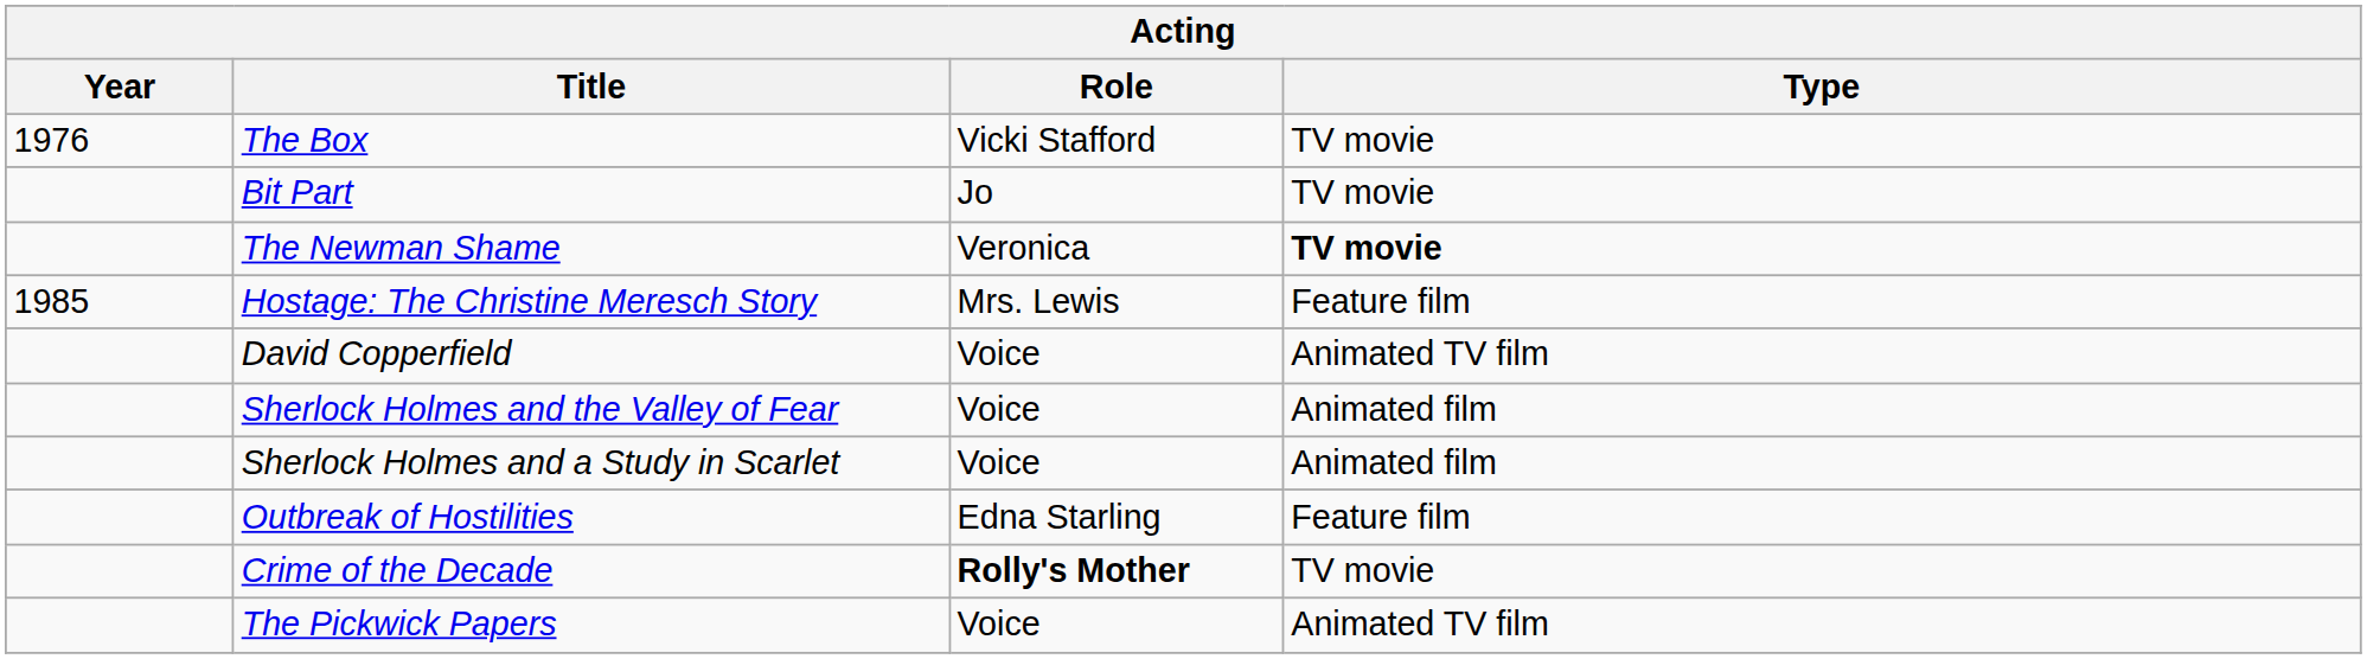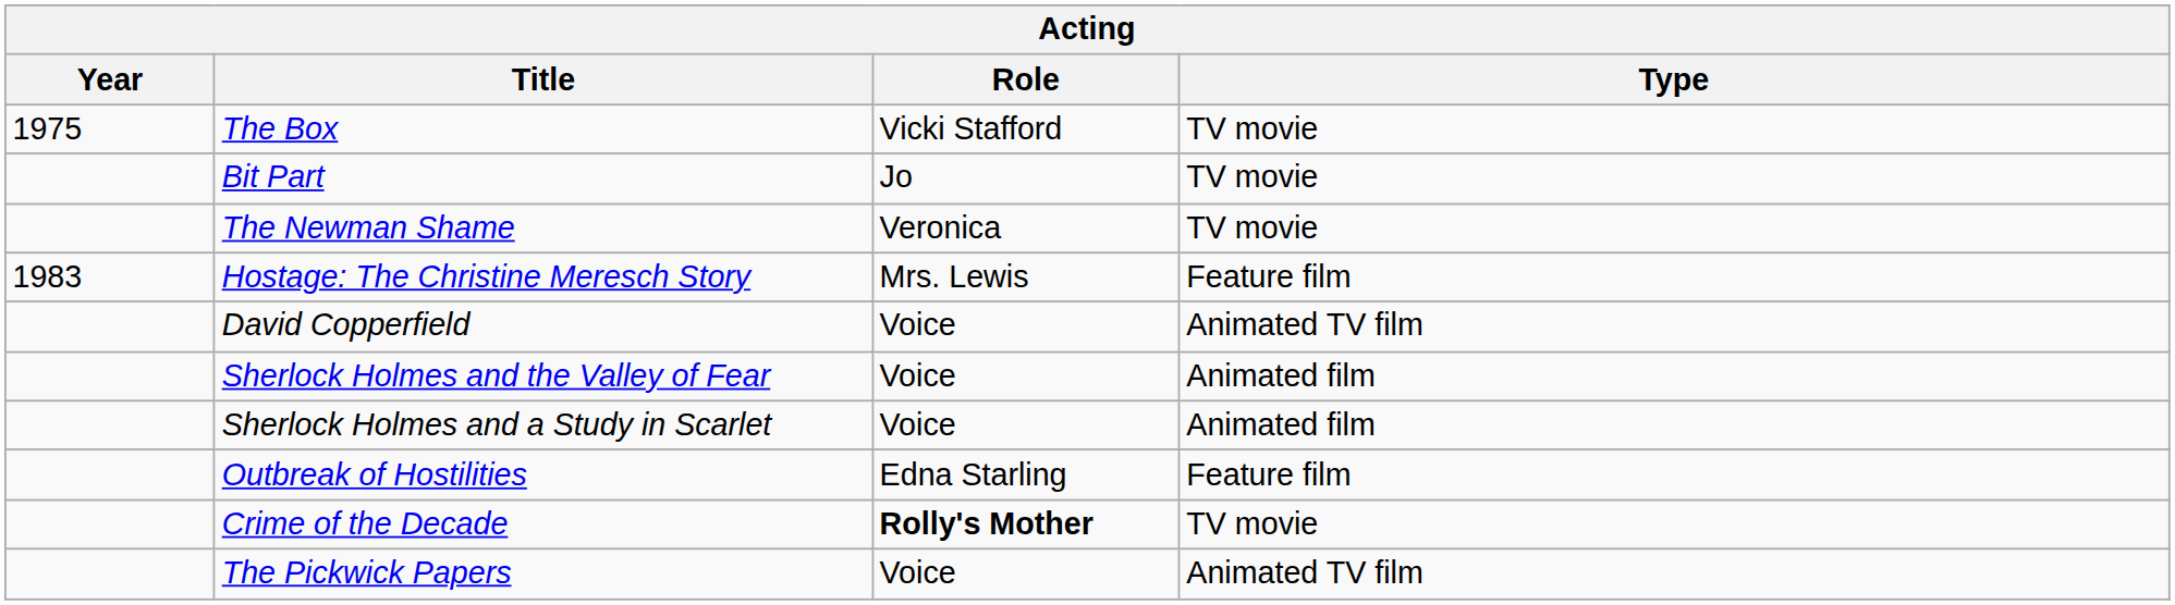 <table class="wikitable">
 <tr>
 <th colspan="4">Acting</th>
 </tr>
 <tr>
 <th width="100">Year</th>
 <th width="330">Title</th>
 <th width="150">Role</th>
 <th width="500">Type</th>
 </tr>
 <tr>
-<td>1976</td>
+<td>1975</td>
 <td><em><a href='#'>The Box</a></em></td>
 <td>Vicki Stafford</td>
 <td>TV movie</td>
 </tr>
 <tr>
 <td></td>
 <td><em><a href='#'>Bit Part</a></em></td>
 <td>Jo</td>
 <td>TV movie</td>
 </tr>
 <tr>
 <td></td>
 <td><em><a href='#'>The Newman Shame</a></em></td>
 <td>Veronica</td>
-<td><strong>TV movie</strong></td>
+<td>TV movie</td>
 </tr>
 <tr>
-<td>1985</td>
+<td>1983</td>
 <td><em><a href='#'>Hostage: The Christine Meresch Story</a></em></td>
 <td>Mrs. Lewis</td>
 <td>Feature film</td>
 </tr>
 <tr>
 <td></td>
 <td><em>David Copperfield</em></td>
 <td>Voice</td>
 <td>Animated TV film</td>
 </tr>
 <tr>
 <td></td>
 <td><em><a href='#'>Sherlock Holmes and the Valley of Fear</a></em></td>
 <td>Voice</td>
 <td>Animated film</td>
 </tr>
 <tr>
 <td></td>
 <td><em>Sherlock Holmes and a Study in Scarlet</em></td>
 <td>Voice</td>
 <td>Animated film</td>
 </tr>
 <tr>
 <td></td>
 <td><em><a href='#'>Outbreak of Hostilities</a></em></td>
 <td>Edna Starling</td>
 <td>Feature film</td>
 </tr>
 <tr>
 <td></td>
 <td><em><a href='#'>Crime of the Decade</a></em></td>
 <td><strong>Rolly's Mother</strong></td>
 <td>TV movie</td>
 </tr>
 <tr>
 <td></td>
 <td><em><a href='#'>The Pickwick Papers</a></em></td>
 <td>Voice</td>
 <td>Animated TV film</td>
 </tr>
 </table>
